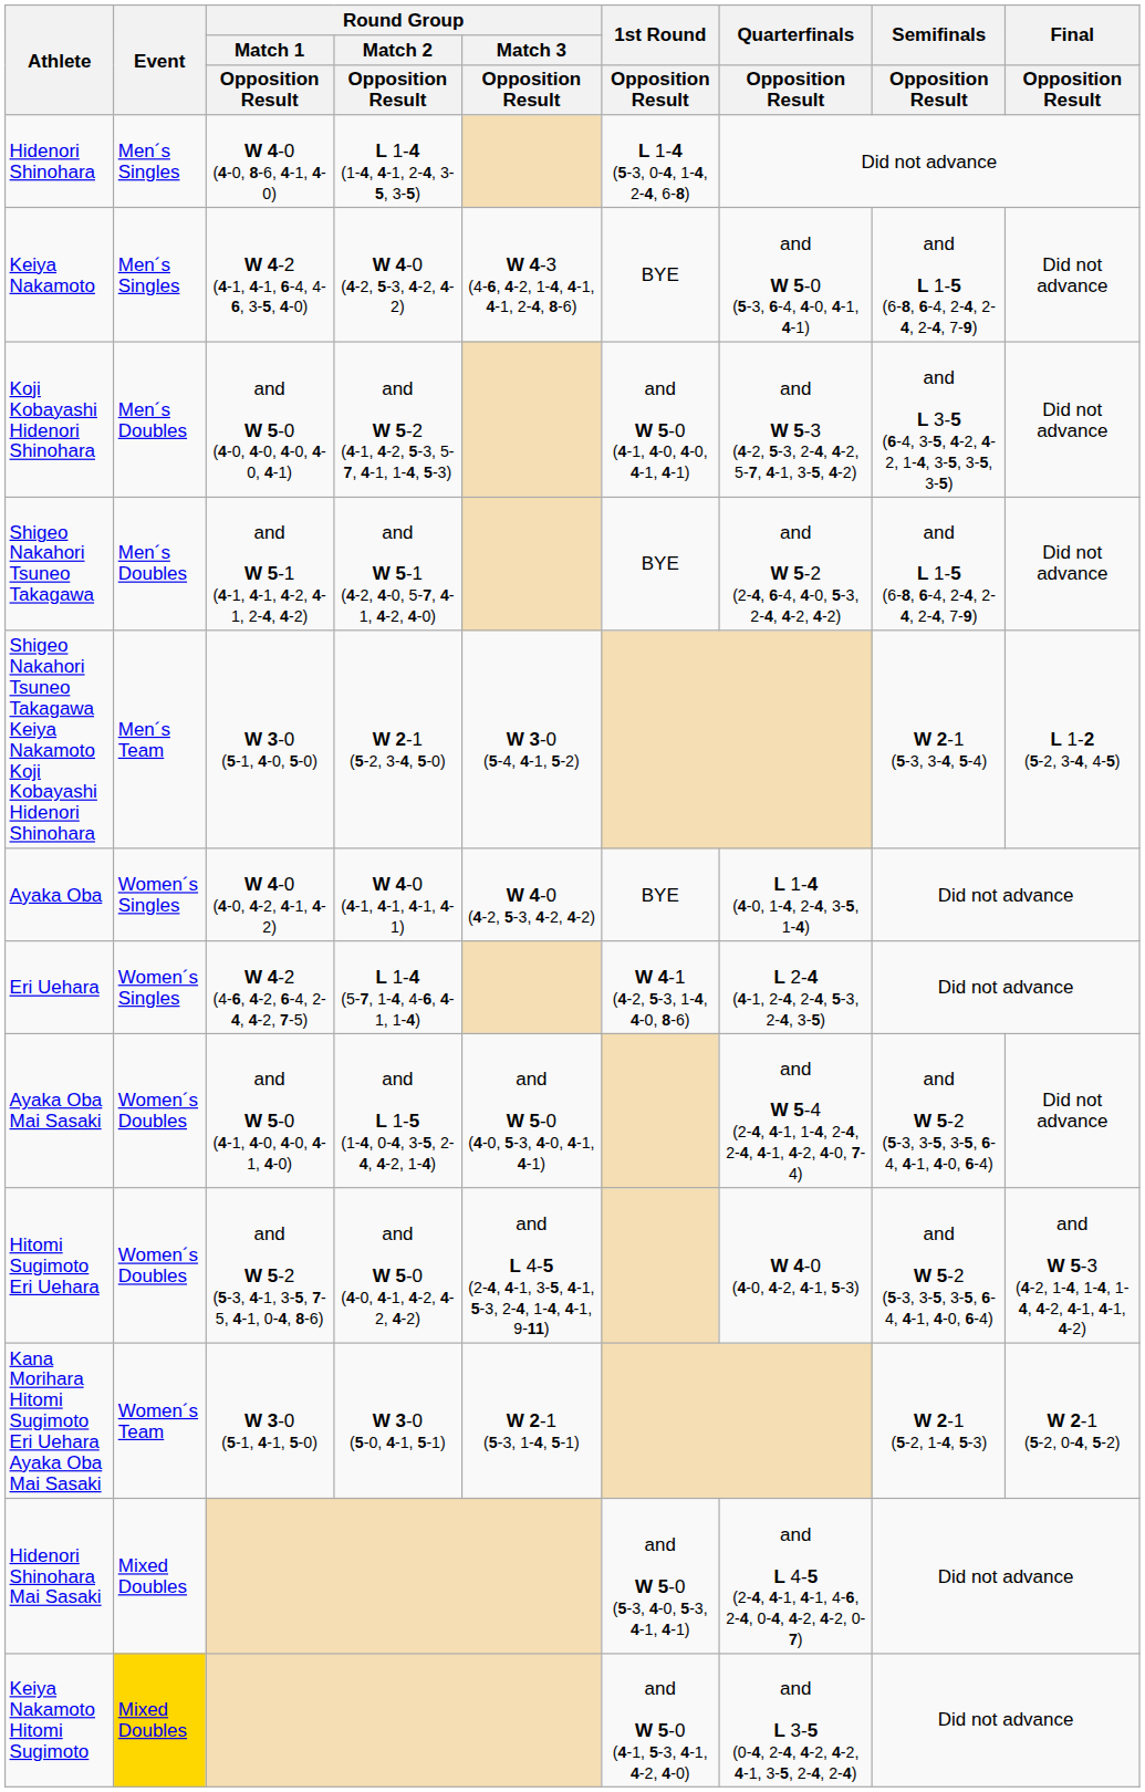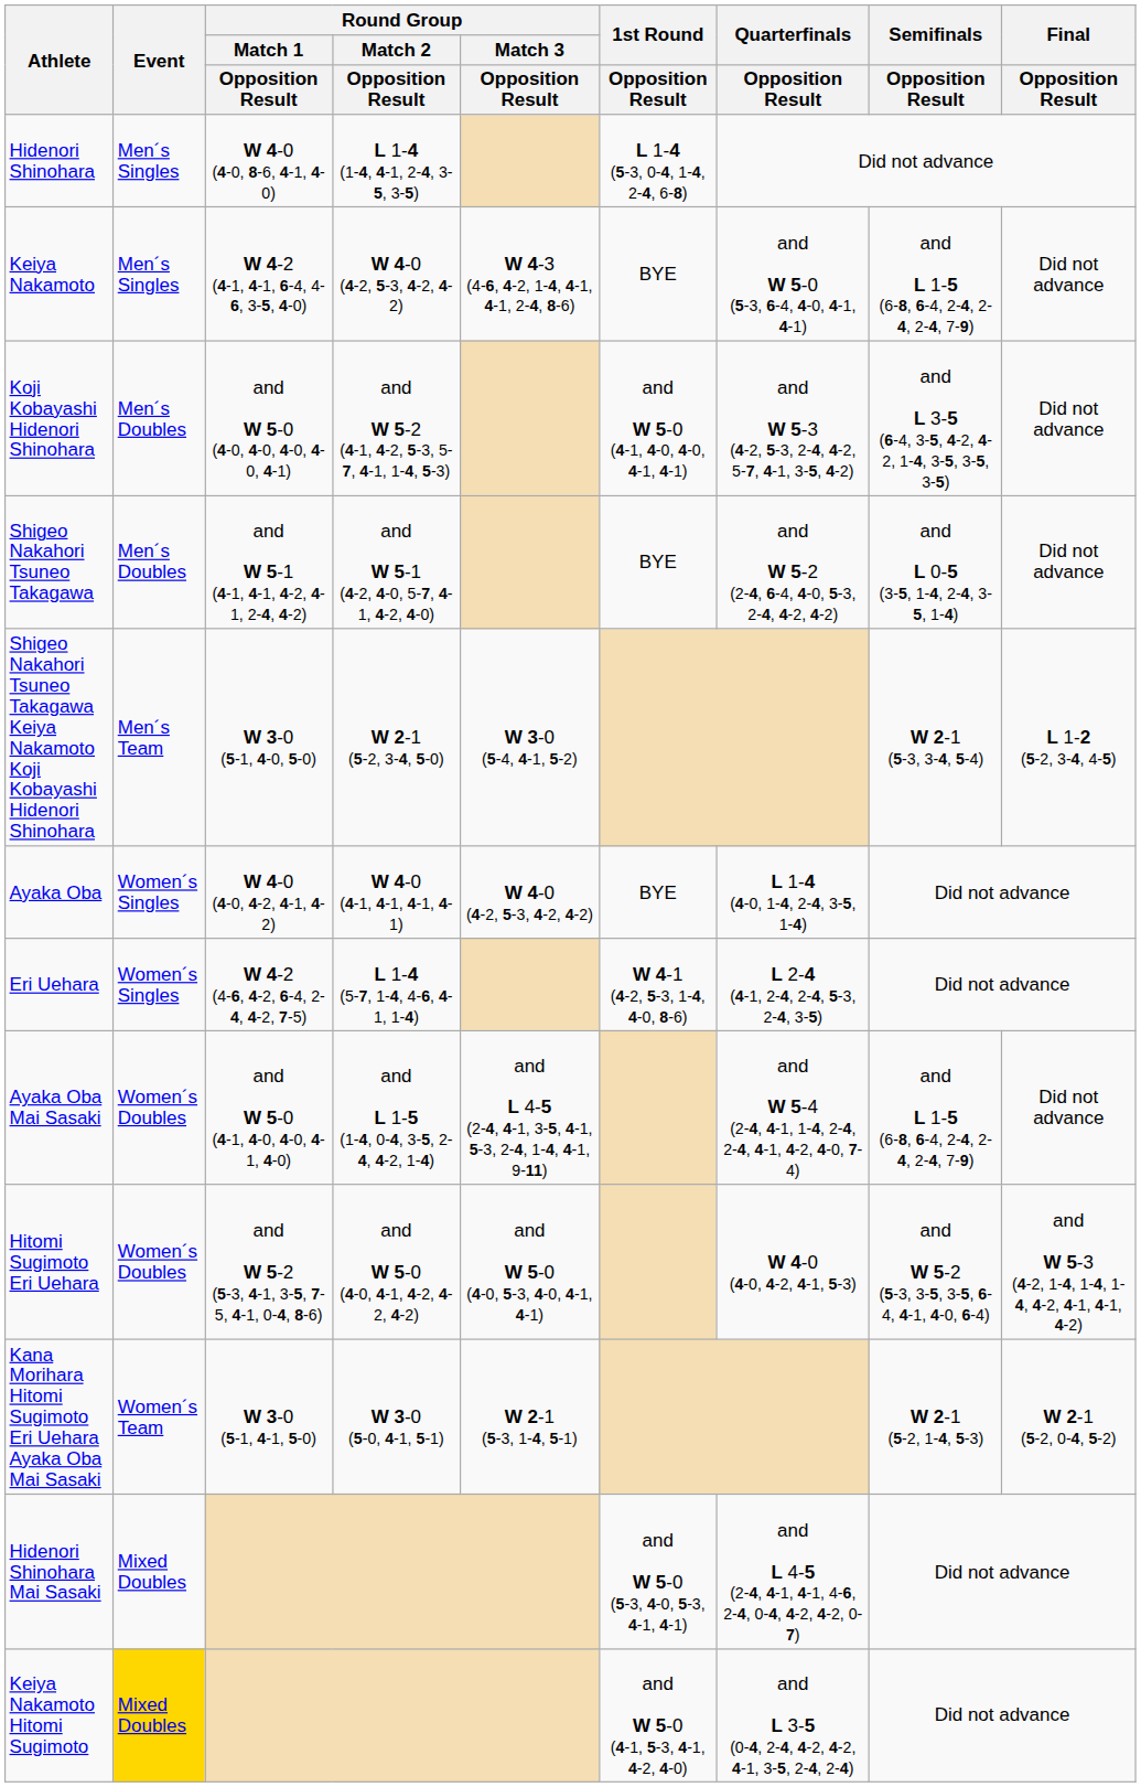 <table class="wikitable" border="1" style="font-size:90%">
 <tr>
 <th rowspan=3>Athlete</th>
 <th rowspan=3>Event</th>
 <th colspan=3>Round Group</th>
 <th rowspan=2>1st Round</th>
 <th rowspan=2>Quarterfinals</th>
 <th rowspan=2>Semifinals</th>
 <th rowspan=2>Final</th>
 </tr>
 <tr>
 <th>Match 1</th>
 <th>Match 2</th>
 <th>Match 3</th>
 </tr>
 <tr>
 <th>Opposition<br>Result</th>
 <th>Opposition<br>Result</th>
 <th>Opposition<br>Result</th>
 <th>Opposition<br>Result</th>
 <th>Opposition<br>Result</th>
 <th>Opposition<br>Result</th>
 <th>Opposition<br>Result</th>
 </tr>
 <tr>
 <td><a href='#'>Hidenori Shinohara</a></td>
 <td><a href='#'>Men´s Singles</a></td>
 <td align=center><br><strong>W</strong> <strong>4</strong>-0<br><small>(<strong>4</strong>-0, <strong>8</strong>-6, <strong>4</strong>-1, <strong>4</strong>-0)</small></td>
 <td align=center><br><strong>L</strong> 1-<strong>4</strong><br><small>(1-<strong>4</strong>, <strong>4</strong>-1, 2-<strong>4</strong>, 3-<strong>5</strong>, 3-<strong>5</strong>)</small></td>
 <td align=center bgcolor=wheat></td>
 <td align=center><br><strong>L</strong> 1-<strong>4</strong><br><small>(<strong>5</strong>-3, 0-<strong>4</strong>, 1-<strong>4</strong>, 2-<strong>4</strong>, 6-<strong>8</strong>)</small></td>
 <td align=center colspan="7">Did not advance</td>
 </tr>
 <tr>
 <td><a href='#'>Keiya Nakamoto</a></td>
 <td><a href='#'>Men´s Singles</a></td>
 <td align=center><br><strong>W</strong> <strong>4</strong>-2<br><small>(<strong>4</strong>-1, <strong>4</strong>-1, <strong>6</strong>-4, 4-<strong>6</strong>, 3-<strong>5</strong>, <strong>4</strong>-0)</small></td>
 <td align=center><br><strong>W</strong> <strong>4</strong>-0<br><small>(<strong>4</strong>-2, <strong>5</strong>-3, <strong>4</strong>-2, <strong>4</strong>-2)</small></td>
 <td align=center><br><strong>W</strong> <strong>4</strong>-3<br><small>(4-<strong>6</strong>, <strong>4</strong>-2, 1-<strong>4</strong>, <strong>4</strong>-1, <strong>4</strong>-1, 2-<strong>4</strong>, <strong>8</strong>-6)</small></td>
 <td align=center>BYE</td>
 <td align=center><br>and<br><br><strong>W</strong> <strong>5</strong>-0<br><small>(<strong>5</strong>-3, <strong>6</strong>-4, <strong>4</strong>-0, <strong>4</strong>-1, <strong>4</strong>-1)</small></td>
 <td align=center><br>and<br><br><strong>L</strong> 1-<strong>5</strong><br><small>(6-<strong>8</strong>, <strong>6</strong>-4, 2-<strong>4</strong>, 2-<strong>4</strong>, 2-<strong>4</strong>, 7-<strong>9</strong>)</small><br></td>
 <td align=center colspan="7">Did not advance</td>
 </tr>
 <tr>
 <td><a href='#'>Koji Kobayashi</a><br><a href='#'>Hidenori Shinohara</a></td>
 <td><a href='#'>Men´s Doubles</a></td>
 <td align=center><br>and<br><br><strong>W</strong> <strong>5</strong>-0<br><small>(<strong>4</strong>-0, <strong>4</strong>-0, <strong>4</strong>-0, <strong>4</strong>-0, <strong>4</strong>-1)</small></td>
 <td align=center><br>and<br><br><strong>W</strong> <strong>5</strong>-2<br><small>(<strong>4</strong>-1, <strong>4</strong>-2, <strong>5</strong>-3, 5-<strong>7</strong>, <strong>4</strong>-1, 1-<strong>4</strong>, <strong>5</strong>-3)</small></td>
 <td align=center bgcolor=wheat></td>
 <td align=center><br>and<br><br><strong>W</strong> <strong>5</strong>-0<br><small>(<strong>4</strong>-1, <strong>4</strong>-0, <strong>4</strong>-0, <strong>4</strong>-1, <strong>4</strong>-1)</small></td>
 <td align=center><br>and<br><br><strong>W</strong> <strong>5</strong>-3<br><small>(<strong>4</strong>-2, <strong>5</strong>-3, 2-<strong>4</strong>, <strong>4</strong>-2, 5-<strong>7</strong>, <strong>4</strong>-1, 3-<strong>5</strong>, <strong>4</strong>-2)</small></td>
 <td align=center><br>and<br><br><strong>L</strong> 3-<strong>5</strong><br><small>(<strong>6</strong>-4, 3-<strong>5</strong>, <strong>4</strong>-2, <strong>4</strong>-2, 1-<strong>4</strong>, 3-<strong>5</strong>, 3-<strong>5</strong>, 3-<strong>5</strong>)</small><br></td>
 <td align=center colspan="7">Did not advance</td>
 </tr>
 <tr>
 <td><a href='#'>Shigeo Nakahori</a><br><a href='#'>Tsuneo Takagawa</a></td>
 <td><a href='#'>Men´s Doubles</a></td>
 <td align=center><br>and<br><br><strong>W</strong> <strong>5</strong>-1<br><small>(<strong>4</strong>-1, <strong>4</strong>-1, <strong>4</strong>-2, <strong>4</strong>-1, 2-<strong>4</strong>, <strong>4</strong>-2)</small></td>
 <td align=center><br>and<br><br><strong>W</strong> <strong>5</strong>-1<br><small>(<strong>4</strong>-2, <strong>4</strong>-0, 5-<strong>7</strong>, <strong>4</strong>-1, <strong>4</strong>-2, <strong>4</strong>-0)</small></td>
 <td align=center bgcolor=wheat></td>
 <td align=center>BYE</td>
 <td align=center><br>and<br><br><strong>W</strong> <strong>5</strong>-2<br><small>(2-<strong>4</strong>, <strong>6</strong>-4, <strong>4</strong>-0, <strong>5</strong>-3, 2-<strong>4</strong>, <strong>4</strong>-2, <strong>4</strong>-2)</small></td>
-<td align=center><br>and<br><br><strong>L</strong> 1-<strong>5</strong><br><small>(6-<strong>8</strong>, <strong>6</strong>-4, 2-<strong>4</strong>, 2-<strong>4</strong>, 2-<strong>4</strong>, 7-<strong>9</strong>)</small><br></td>
+<td align=center><br>and<br><br><strong>L</strong> 0-<strong>5</strong><br><small>(3-<strong>5</strong>, 1-<strong>4</strong>, 2-<strong>4</strong>, 3-<strong>5</strong>, 1-<strong>4</strong>)</small><br></td>
 <td align=center colspan="7">Did not advance</td>
 </tr>
 <tr>
 <td><a href='#'>Shigeo Nakahori</a><br><a href='#'>Tsuneo Takagawa</a><br><a href='#'>Keiya Nakamoto</a><br><a href='#'>Koji Kobayashi</a><br><a href='#'>Hidenori Shinohara</a></td>
 <td><a href='#'>Men´s Team</a></td>
 <td align=center><br><strong>W</strong> <strong>3</strong>-0<br><small>(<strong>5</strong>-1, <strong>4</strong>-0, <strong>5</strong>-0)</small></td>
 <td align=center><br><strong>W</strong> <strong>2</strong>-1<br><small>(<strong>5</strong>-2, 3-<strong>4</strong>, <strong>5</strong>-0)</small></td>
 <td align=center><br><strong>W</strong> <strong>3</strong>-0<br><small>(<strong>5</strong>-4, <strong>4</strong>-1, <strong>5</strong>-2)</small></td>
 <td align=center bgcolor=wheat colspan=2></td>
 <td align=center><br><strong>W</strong> <strong>2</strong>-1<br><small>(<strong>5</strong>-3, 3-<strong>4</strong>, <strong>5</strong>-4)</small></td>
 <td align=center><br><strong>L</strong> 1-<strong>2</strong><br><small>(<strong>5</strong>-2, 3-<strong>4</strong>, 4-<strong>5</strong>)</small><br></td>
 </tr>
 <tr>
 <td><a href='#'>Ayaka Oba</a></td>
 <td><a href='#'>Women´s Singles</a></td>
 <td align=center><br><strong>W</strong> <strong>4</strong>-0<br><small>(<strong>4</strong>-0, <strong>4</strong>-2, <strong>4</strong>-1, <strong>4</strong>-2)</small></td>
 <td align=center><br><strong>W</strong> <strong>4</strong>-0<br><small>(<strong>4</strong>-1, <strong>4</strong>-1, <strong>4</strong>-1, <strong>4</strong>-1)</small></td>
 <td align=center><br><strong>W</strong> <strong>4</strong>-0<br><small>(<strong>4</strong>-2, <strong>5</strong>-3, <strong>4</strong>-2, <strong>4</strong>-2)</small></td>
 <td align=center>BYE</td>
 <td align=center><br><strong>L</strong> 1-<strong>4</strong><br><small>(<strong>4</strong>-0, 1-<strong>4</strong>, 2-<strong>4</strong>, 3-<strong>5</strong>, 1-<strong>4</strong>)</small></td>
 <td align=center colspan="7">Did not advance</td>
 </tr>
 <tr>
 <td><a href='#'>Eri Uehara</a></td>
 <td><a href='#'>Women´s Singles</a></td>
 <td align=center><br><strong>W</strong> <strong>4</strong>-2<br><small>(4-<strong>6</strong>, <strong>4</strong>-2, <strong>6</strong>-4, 2-<strong>4</strong>, <strong>4</strong>-2, <strong>7</strong>-5)</small></td>
 <td align=center><br><strong>L</strong> 1-<strong>4</strong><br><small>(5-<strong>7</strong>, 1-<strong>4</strong>, 4-<strong>6</strong>, <strong>4</strong>-1, 1-<strong>4</strong>)</small></td>
 <td align=center bgcolor=wheat></td>
 <td align=center><br><strong>W</strong> <strong>4</strong>-1<br><small>(<strong>4</strong>-2, <strong>5</strong>-3, 1-<strong>4</strong>, <strong>4</strong>-0, <strong>8</strong>-6)</small></td>
 <td align=center><br><strong>L</strong> 2-<strong>4</strong><br><small>(<strong>4</strong>-1, 2-<strong>4</strong>, 2-<strong>4</strong>, <strong>5</strong>-3, 2-<strong>4</strong>, 3-<strong>5</strong>)</small></td>
 <td align=center colspan="7">Did not advance</td>
 </tr>
 <tr>
 <td><a href='#'>Ayaka Oba</a><br><a href='#'>Mai Sasaki</a></td>
 <td><a href='#'>Women´s Doubles</a></td>
 <td align=center><br>and<br><br><strong>W</strong> <strong>5</strong>-0<br><small>(<strong>4</strong>-1, <strong>4</strong>-0, <strong>4</strong>-0, <strong>4</strong>-1, <strong>4</strong>-0)</small></td>
 <td align=center><br>and<br><br><strong>L</strong> 1-<strong>5</strong><br><small>(1-<strong>4</strong>, 0-<strong>4</strong>, 3-<strong>5</strong>, 2-<strong>4</strong>, <strong>4</strong>-2, 1-<strong>4</strong>)</small></td>
-<td align=center><br>and<br><br><strong>W</strong> <strong>5</strong>-0<br><small>(<strong>4</strong>-0, <strong>5</strong>-3, <strong>4</strong>-0, <strong>4</strong>-1, <strong>4</strong>-1)</small></td>
+<td align=center><br>and<br><br><strong>L</strong> 4-<strong>5</strong><br><small>(2-<strong>4</strong>, <strong>4</strong>-1, 3-<strong>5</strong>, <strong>4</strong>-1, <strong>5</strong>-3, 2-<strong>4</strong>, 1-<strong>4</strong>, <strong>4</strong>-1, 9-<strong>11</strong>)</small></td>
 <td align=center bgcolor=wheat></td>
 <td align=center><br>and<br><br><strong>W</strong> <strong>5</strong>-4<br><small>(2-<strong>4</strong>, <strong>4</strong>-1, 1-<strong>4</strong>, 2-<strong>4</strong>, 2-<strong>4</strong>, <strong>4</strong>-1, <strong>4</strong>-2, <strong>4</strong>-0, <strong>7</strong>-4)</small></td>
-<td align=center><br>and<br><br><strong>W</strong> <strong>5</strong>-2<br><small>(<strong>5</strong>-3, 3-<strong>5</strong>, 3-<strong>5</strong>, <strong>6</strong>-4, <strong>4</strong>-1, <strong>4</strong>-0, <strong>6</strong>-4)</small></td>
+<td align=center><br>and<br><br><strong>L</strong> 1-<strong>5</strong><br><small>(6-<strong>8</strong>, <strong>6</strong>-4, 2-<strong>4</strong>, 2-<strong>4</strong>, 2-<strong>4</strong>, 7-<strong>9</strong>)</small><br></td>
 <td align=center colspan="7">Did not advance</td>
 </tr>
 <tr>
 <td><a href='#'>Hitomi Sugimoto</a><br><a href='#'>Eri Uehara</a></td>
 <td><a href='#'>Women´s Doubles</a></td>
 <td align=center><br>and<br><br><strong>W</strong> <strong>5</strong>-2<br><small>(<strong>5</strong>-3, <strong>4</strong>-1, 3-<strong>5</strong>, <strong>7</strong>-5, <strong>4</strong>-1, 0-<strong>4</strong>, <strong>8</strong>-6)</small></td>
 <td align=center><br>and<br><br><strong>W</strong> <strong>5</strong>-0<br><small>(<strong>4</strong>-0, <strong>4</strong>-1, <strong>4</strong>-2, <strong>4</strong>-2, <strong>4</strong>-2)</small></td>
-<td align=center><br>and<br><br><strong>L</strong> 4-<strong>5</strong><br><small>(2-<strong>4</strong>, <strong>4</strong>-1, 3-<strong>5</strong>, <strong>4</strong>-1, <strong>5</strong>-3, 2-<strong>4</strong>, 1-<strong>4</strong>, <strong>4</strong>-1, 9-<strong>11</strong>)</small></td>
+<td align=center><br>and<br><br><strong>W</strong> <strong>5</strong>-0<br><small>(<strong>4</strong>-0, <strong>5</strong>-3, <strong>4</strong>-0, <strong>4</strong>-1, <strong>4</strong>-1)</small></td>
 <td align=center bgcolor=wheat></td>
 <td align=center><br><strong>W</strong> <strong>4</strong>-0<br><small>(<strong>4</strong>-0, <strong>4</strong>-2, <strong>4</strong>-1, <strong>5</strong>-3)</small></td>
 <td align=center><br>and<br><br><strong>W</strong> <strong>5</strong>-2<br><small>(<strong>5</strong>-3, 3-<strong>5</strong>, 3-<strong>5</strong>, <strong>6</strong>-4, <strong>4</strong>-1, <strong>4</strong>-0, <strong>6</strong>-4)</small></td>
 <td align=center><br>and<br><br><strong>W</strong> <strong>5</strong>-3<br><small>(<strong>4</strong>-2, 1-<strong>4</strong>, 1-<strong>4</strong>, 1-<strong>4</strong>, <strong>4</strong>-2, <strong>4</strong>-1, <strong>4</strong>-1, <strong>4</strong>-2)</small><br></td>
 </tr>
 <tr>
 <td><a href='#'>Kana Morihara</a><br><a href='#'>Hitomi Sugimoto</a><br><a href='#'>Eri Uehara</a><br><a href='#'>Ayaka Oba</a><br><a href='#'>Mai Sasaki</a></td>
 <td><a href='#'>Women´s Team</a></td>
 <td align=center><br><strong>W</strong> <strong>3</strong>-0<br><small>(<strong>5</strong>-1, <strong>4</strong>-1, <strong>5</strong>-0)</small></td>
 <td align=center><br><strong>W</strong> <strong>3</strong>-0<br><small>(<strong>5</strong>-0, <strong>4</strong>-1, <strong>5</strong>-1)</small></td>
 <td align=center><br><strong>W</strong> <strong>2</strong>-1<br><small>(<strong>5</strong>-3, 1-<strong>4</strong>, <strong>5</strong>-1)</small></td>
 <td align=center bgcolor=wheat colspan=2></td>
 <td align=center><br><strong>W</strong> <strong>2</strong>-1<br><small>(<strong>5</strong>-2, 1-<strong>4</strong>, <strong>5</strong>-3)</small></td>
 <td align=center><br><strong>W</strong> <strong>2</strong>-1<br><small>(<strong>5</strong>-2, 0-<strong>4</strong>, <strong>5</strong>-2)</small><br></td>
 </tr>
 <tr>
 <td><a href='#'>Hidenori Shinohara</a><br><a href='#'>Mai Sasaki</a></td>
 <td><a href='#'>Mixed Doubles</a></td>
 <td align=center bgcolor=wheat colspan=3></td>
 <td align=center><br>and<br><br><strong>W</strong> <strong>5</strong>-0<br><small>(<strong>5</strong>-3, <strong>4</strong>-0, <strong>5</strong>-3, <strong>4</strong>-1, <strong>4</strong>-1)</small></td>
 <td align=center><br>and<br><br><strong>L</strong> 4-<strong>5</strong><br><small>(2-<strong>4</strong>, <strong>4</strong>-1, <strong>4</strong>-1, 4-<strong>6</strong>, 2-<strong>4</strong>, 0-<strong>4</strong>, <strong>4</strong>-2, <strong>4</strong>-2, 0-<strong>7</strong>)</small></td>
 <td align=center colspan="7">Did not advance</td>
 </tr>
 <tr>
 <td><a href='#'>Keiya Nakamoto</a><br><a href='#'>Hitomi Sugimoto</a></td>
 <td style="background: gold;"><a href='#'>Mixed Doubles</a></td>
 <td align=center bgcolor=wheat colspan=3></td>
 <td align=center><br>and<br><br><strong>W</strong> <strong>5</strong>-0<br><small>(<strong>4</strong>-1, <strong>5</strong>-3, <strong>4</strong>-1, <strong>4</strong>-2, <strong>4</strong>-0)</small></td>
 <td align=center><br>and<br><br><strong>L</strong> 3-<strong>5</strong><br><small>(0-<strong>4</strong>, 2-<strong>4</strong>, <strong>4</strong>-2, <strong>4</strong>-2, <strong>4</strong>-1, 3-<strong>5</strong>, 2-<strong>4</strong>, 2-<strong>4</strong>)</small></td>
 <td align=center colspan="7">Did not advance</td>
 </tr>
 </table>
